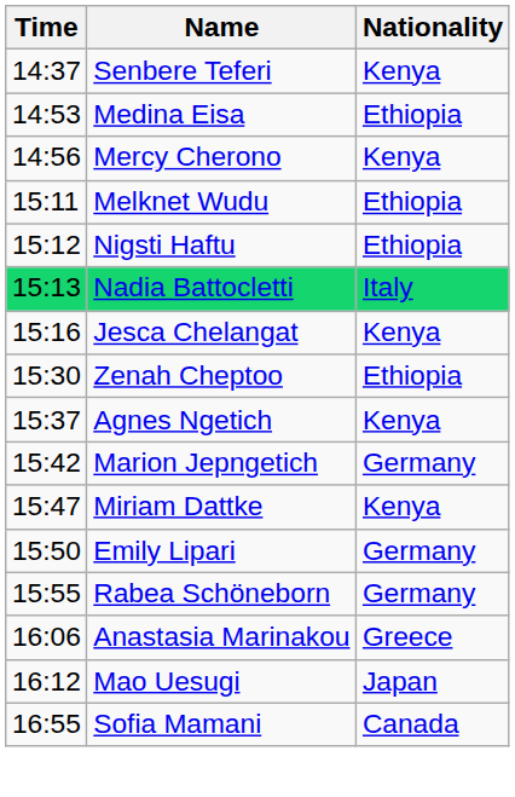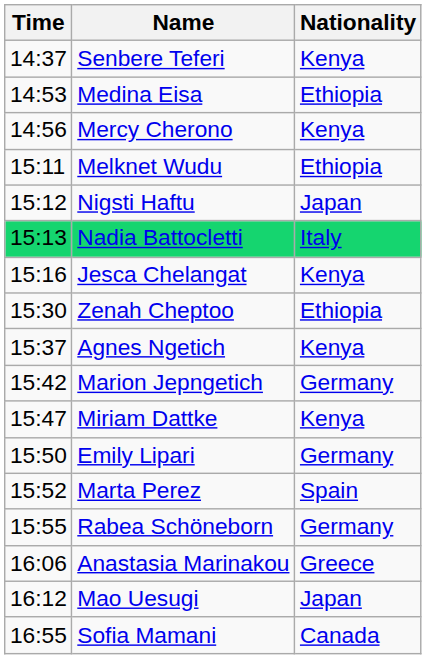 <table class="wikitable mw-collapsible mw-collapsed">
 <tr>
 <th>Time</th>
 <th>Name</th>
 <th>Nationality</th>
 </tr>
 <tr>
 <td>14:37</td>
 <td><a href='#'>Senbere Teferi</a></td>
 <td><a href='#'>Kenya</a></td>
 </tr>
 <tr>
 <td>14:53</td>
 <td><a href='#'>Medina Eisa</a></td>
 <td><a href='#'>Ethiopia</a></td>
 </tr>
 <tr>
 <td>14:56</td>
 <td><a href='#'>Mercy Cherono</a></td>
 <td><a href='#'>Kenya</a></td>
 </tr>
 <tr>
 <td>15:11</td>
 <td><a href='#'>Melknet Wudu</a></td>
 <td><a href='#'>Ethiopia</a></td>
 </tr>
 <tr>
 <td>15:12</td>
 <td><a href='#'>Nigsti Haftu</a></td>
-<td><a href='#'>Ethiopia</a></td>
+<td><a href='#'>Japan</a></td>
 </tr>
 <tr>
 <td style="background:#15D56F; color:black;">15:13</td>
 <td style="background:#15D56F; color:white;"><a href='#'>Nadia Battocletti</a></td>
 <td style="background:#15D56F; color:white;"><a href='#'>Italy</a></td>
 </tr>
 <tr>
 <td>15:16</td>
 <td><a href='#'>Jesca Chelangat</a></td>
 <td><a href='#'>Kenya</a></td>
 </tr>
 <tr>
 <td>15:30</td>
 <td><a href='#'>Zenah Cheptoo</a></td>
 <td><a href='#'>Ethiopia</a></td>
 </tr>
 <tr>
 <td>15:37</td>
 <td><a href='#'>Agnes Ngetich</a></td>
 <td><a href='#'>Kenya</a></td>
 </tr>
 <tr>
 <td>15:42</td>
 <td><a href='#'>Marion Jepngetich</a></td>
 <td><a href='#'>Germany</a></td>
 </tr>
 <tr>
 <td>15:47</td>
 <td><a href='#'>Miriam Dattke</a></td>
 <td><a href='#'>Kenya</a></td>
 </tr>
 <tr>
 <td>15:50</td>
 <td><a href='#'>Emily Lipari</a></td>
 <td><a href='#'>Germany</a></td>
 </tr>
 <tr>
+<td>15:52</td>
+<td><a href='#'>Marta Perez</a></td>
+<td><a href='#'>Spain</a></td>
+</tr>
+<tr>
 <td>15:55</td>
 <td><a href='#'>Rabea Schöneborn</a></td>
 <td><a href='#'>Germany</a></td>
 </tr>
 <tr>
 <td>16:06</td>
 <td><a href='#'>Anastasia Marinakou</a></td>
 <td><a href='#'>Greece</a></td>
 </tr>
 <tr>
 <td>16:12</td>
 <td><a href='#'>Mao Uesugi</a></td>
 <td><a href='#'>Japan</a></td>
 </tr>
 <tr>
 <td>16:55</td>
 <td><a href='#'>Sofia Mamani</a></td>
 <td><a href='#'>Canada</a></td>
 </tr>
 </table>
